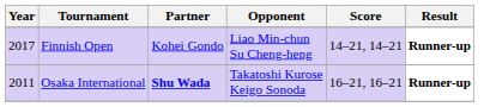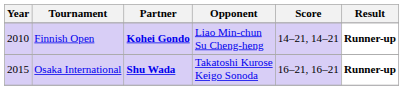 <table class="sortable wikitable" style="font-size: 90%;">
 <tr>
 <th>Year</th>
 <th>Tournament</th>
 <th>Partner</th>
 <th>Opponent</th>
 <th>Score</th>
 <th>Result</th>
 </tr>
 <tr>
 </tr>
 <tr style="background:#D8CEF6">
-<td align="center">2017</td>
+<td align="center">2010</td>
 <td align="left"><a href='#'>Finnish Open</a></td>
-<td align="left"> <a href='#'>Kohei Gondo</a></td>
+<td align="left"><strong> <a href='#'>Kohei Gondo</a></strong></td>
 <td align="left"> <a href='#'>Liao Min-chun</a><br> <a href='#'>Su Cheng-heng</a></td>
 <td align="left">14–21, 14–21</td>
 <td style="text-align:left; background:white"> <strong>Runner-up</strong></td>
 </tr>
 <tr>
 </tr>
 <tr style="background:#D8CEF6">
-<td align="center">2011</td>
+<td align="center">2015</td>
 <td align="left"><a href='#'>Osaka International</a></td>
 <td align="left"><strong> <a href='#'>Shu Wada</a></strong></td>
 <td align="left"> <a href='#'>Takatoshi Kurose</a><br> <a href='#'>Keigo Sonoda</a></td>
 <td align="left">16–21, 16–21</td>
 <td style="text-align:left; background:white"> <strong>Runner-up</strong></td>
 </tr>
 <tr>
 </tr>
 </table>
